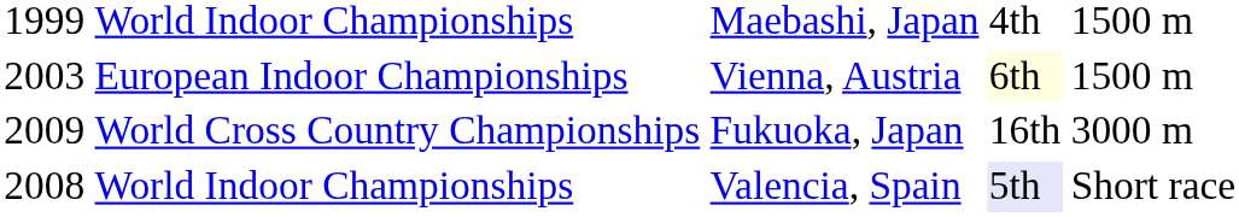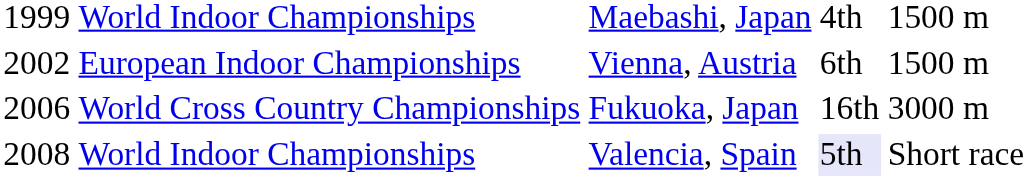 <table>
 <tr>
 <td>1999</td>
 <td><a href='#'>World Indoor Championships</a></td>
 <td><a href='#'>Maebashi</a>, <a href='#'>Japan</a></td>
 <td>4th</td>
 <td>1500 m</td>
 </tr>
 <tr>
-<td>2003</td>
+<td>2002</td>
 <td><a href='#'>European Indoor Championships</a></td>
 <td><a href='#'>Vienna</a>, <a href='#'>Austria</a></td>
-<td style="background: lightyellow;">6th</td>
+<td>6th</td>
 <td>1500 m</td>
 </tr>
 <tr>
-<td>2009</td>
+<td>2006</td>
 <td><a href='#'>World Cross Country Championships</a></td>
 <td><a href='#'>Fukuoka</a>, <a href='#'>Japan</a></td>
 <td>16th</td>
 <td>3000 m</td>
 </tr>
 <tr>
 <td>2008</td>
 <td><a href='#'>World Indoor Championships</a></td>
 <td><a href='#'>Valencia</a>, <a href='#'>Spain</a></td>
 <td style="background: lavender;">5th</td>
 <td>Short race</td>
 </tr>
 </table>
